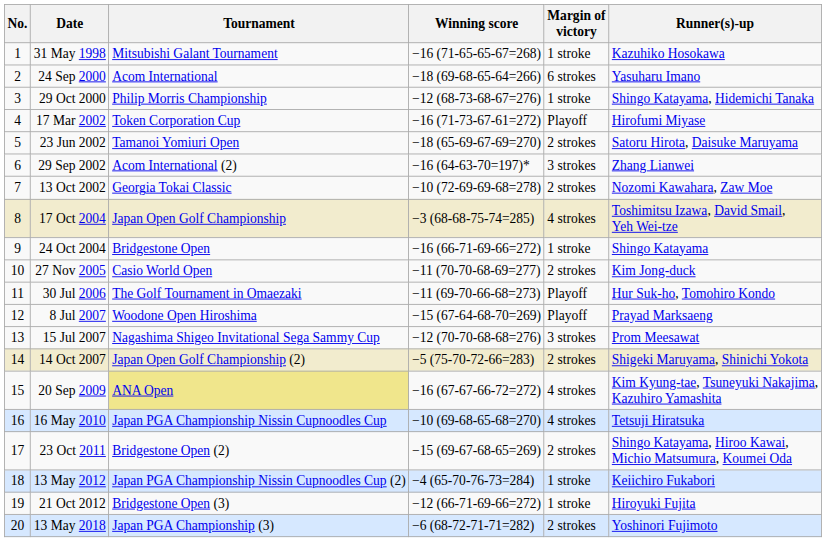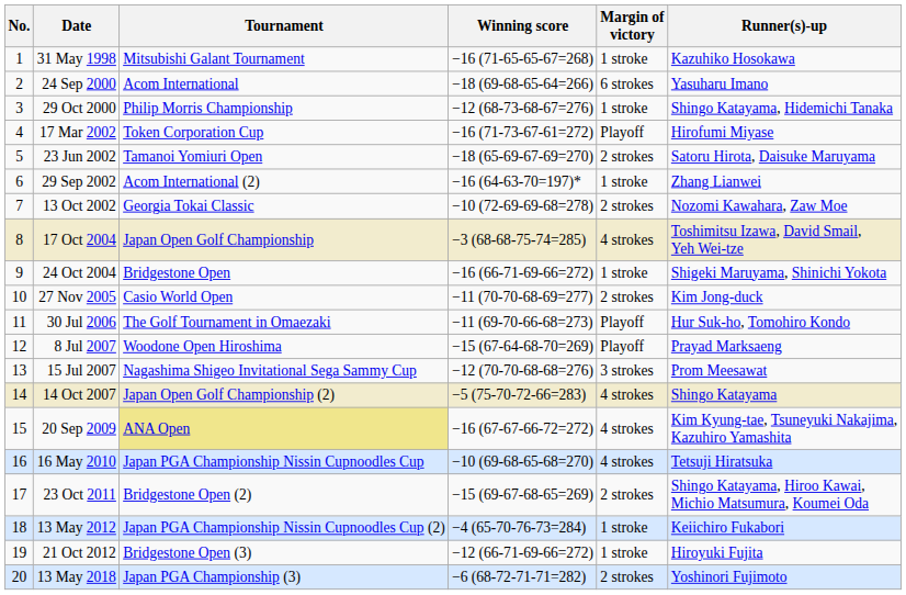 <table class="wikitable" style="font-size:95%;">
 <tr>
 <th>No.</th>
 <th>Date</th>
 <th>Tournament</th>
 <th>Winning score</th>
 <th>Margin of<br>victory</th>
 <th>Runner(s)-up</th>
 </tr>
 <tr>
 <td align=center>1</td>
 <td align=right>31 May <a href='#'>1998</a></td>
 <td><a href='#'>Mitsubishi Galant Tournament</a></td>
 <td>−16 (71-65-65-67=268)</td>
 <td>1 stroke</td>
 <td> <a href='#'>Kazuhiko Hosokawa</a></td>
 </tr>
 <tr>
 <td align=center>2</td>
 <td align=right>24 Sep <a href='#'>2000</a></td>
 <td><a href='#'>Acom International</a></td>
 <td>−18 (69-68-65-64=266)</td>
 <td>6 strokes</td>
 <td> <a href='#'>Yasuharu Imano</a></td>
 </tr>
 <tr>
 <td align=center>3</td>
 <td align=right>29 Oct 2000</td>
 <td><a href='#'>Philip Morris Championship</a></td>
 <td>−12 (68-73-68-67=276)</td>
 <td>1 stroke</td>
 <td> <a href='#'>Shingo Katayama</a>,  <a href='#'>Hidemichi Tanaka</a></td>
 </tr>
 <tr>
 <td align=center>4</td>
 <td align=right>17 Mar <a href='#'>2002</a></td>
 <td><a href='#'>Token Corporation Cup</a></td>
 <td>−16 (71-73-67-61=272)</td>
 <td>Playoff</td>
 <td> <a href='#'>Hirofumi Miyase</a></td>
 </tr>
 <tr>
 <td align=center>5</td>
 <td align=right>23 Jun 2002</td>
 <td><a href='#'>Tamanoi Yomiuri Open</a></td>
 <td>−18 (65-69-67-69=270)</td>
 <td>2 strokes</td>
 <td> <a href='#'>Satoru Hirota</a>,  <a href='#'>Daisuke Maruyama</a></td>
 </tr>
 <tr>
 <td align=center>6</td>
 <td align=right>29 Sep 2002</td>
 <td><a href='#'>Acom International</a> (2)</td>
 <td>−16 (64-63-70=197)*</td>
-<td>3 strokes</td>
+<td>1 stroke</td>
 <td> <a href='#'>Zhang Lianwei</a></td>
 </tr>
 <tr>
 <td align=center>7</td>
 <td align=right>13 Oct 2002</td>
 <td><a href='#'>Georgia Tokai Classic</a></td>
 <td>−10 (72-69-69-68=278)</td>
 <td>2 strokes</td>
 <td> <a href='#'>Nozomi Kawahara</a>,  <a href='#'>Zaw Moe</a></td>
 </tr>
 <tr style="background:#f2ecce;">
 <td align=center>8</td>
 <td align=right>17 Oct <a href='#'>2004</a></td>
 <td><a href='#'>Japan Open Golf Championship</a></td>
 <td>−3 (68-68-75-74=285)</td>
 <td>4 strokes</td>
 <td> <a href='#'>Toshimitsu Izawa</a>,  <a href='#'>David Smail</a>,<br> <a href='#'>Yeh Wei-tze</a></td>
 </tr>
 <tr>
 <td align=center>9</td>
 <td align=right>24 Oct 2004</td>
 <td><a href='#'>Bridgestone Open</a></td>
 <td>−16 (66-71-69-66=272)</td>
 <td>1 stroke</td>
-<td> <a href='#'>Shingo Katayama</a></td>
+<td> <a href='#'>Shigeki Maruyama</a>,  <a href='#'>Shinichi Yokota</a></td>
 </tr>
 <tr>
 <td align=center>10</td>
 <td align=right>27 Nov <a href='#'>2005</a></td>
 <td><a href='#'>Casio World Open</a></td>
 <td>−11 (70-70-68-69=277)</td>
 <td>2 strokes</td>
 <td> <a href='#'>Kim Jong-duck</a></td>
 </tr>
 <tr>
 <td align=center>11</td>
 <td align=right>30 Jul <a href='#'>2006</a></td>
 <td><a href='#'>The Golf Tournament in Omaezaki</a></td>
 <td>−11 (69-70-66-68=273)</td>
 <td>Playoff</td>
 <td> <a href='#'>Hur Suk-ho</a>,  <a href='#'>Tomohiro Kondo</a></td>
 </tr>
 <tr>
 <td align=center>12</td>
 <td align=right>8 Jul <a href='#'>2007</a></td>
 <td><a href='#'>Woodone Open Hiroshima</a></td>
 <td>−15 (67-64-68-70=269)</td>
 <td>Playoff</td>
 <td> <a href='#'>Prayad Marksaeng</a></td>
 </tr>
 <tr>
 <td align=center>13</td>
 <td align=right>15 Jul 2007</td>
 <td><a href='#'>Nagashima Shigeo Invitational Sega Sammy Cup</a></td>
 <td>−12 (70-70-68-68=276)</td>
 <td>3 strokes</td>
 <td> <a href='#'>Prom Meesawat</a></td>
 </tr>
 <tr style="background:#f2ecce;">
 <td align=center>14</td>
 <td align=right>14 Oct 2007</td>
 <td><a href='#'>Japan Open Golf Championship</a> (2)</td>
 <td>−5 (75-70-72-66=283)</td>
-<td>2 strokes</td>
-<td> <a href='#'>Shigeki Maruyama</a>,  <a href='#'>Shinichi Yokota</a></td>
+<td>4 strokes</td>
+<td> <a href='#'>Shingo Katayama</a></td>
 </tr>
 <tr>
 <td align=center>15</td>
 <td align=right>20 Sep <a href='#'>2009</a></td>
 <td style="background: khaki;"><a href='#'>ANA Open</a></td>
 <td>−16 (67-67-66-72=272)</td>
 <td>4 strokes</td>
 <td> <a href='#'>Kim Kyung-tae</a>,  <a href='#'>Tsuneyuki Nakajima</a>,<br> <a href='#'>Kazuhiro Yamashita</a></td>
 </tr>
 <tr style="background:#D6E8FF;">
 <td align=center>16</td>
 <td align=right>16 May <a href='#'>2010</a></td>
 <td><a href='#'>Japan PGA Championship Nissin Cupnoodles Cup</a></td>
 <td>−10 (69-68-65-68=270)</td>
 <td>4 strokes</td>
 <td> <a href='#'>Tetsuji Hiratsuka</a></td>
 </tr>
 <tr>
 <td align=center>17</td>
 <td align=right>23 Oct <a href='#'>2011</a></td>
 <td><a href='#'>Bridgestone Open</a> (2)</td>
 <td>−15 (69-67-68-65=269)</td>
 <td>2 strokes</td>
 <td> <a href='#'>Shingo Katayama</a>,  <a href='#'>Hiroo Kawai</a>,<br> <a href='#'>Michio Matsumura</a>,  <a href='#'>Koumei Oda</a></td>
 </tr>
 <tr style="background:#D6E8FF;">
 <td align=center>18</td>
 <td align=right>13 May <a href='#'>2012</a></td>
 <td><a href='#'>Japan PGA Championship Nissin Cupnoodles Cup</a> (2)</td>
 <td>−4 (65-70-76-73=284)</td>
 <td>1 stroke</td>
 <td> <a href='#'>Keiichiro Fukabori</a></td>
 </tr>
 <tr>
 <td align=center>19</td>
 <td align=right>21 Oct 2012</td>
 <td><a href='#'>Bridgestone Open</a> (3)</td>
 <td>−12 (66-71-69-66=272)</td>
 <td>1 stroke</td>
 <td> <a href='#'>Hiroyuki Fujita</a></td>
 </tr>
 <tr style="background:#D6E8FF;">
 <td align=center>20</td>
 <td align=right>13 May <a href='#'>2018</a></td>
 <td><a href='#'>Japan PGA Championship</a> (3)</td>
 <td>−6 (68-72-71-71=282)</td>
 <td>2 strokes</td>
 <td> <a href='#'>Yoshinori Fujimoto</a></td>
 </tr>
 </table>
